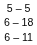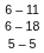 <table style="text-align:center">
 <tr>
 <th width=200></th>
 <th width=100></th>
 <th width=200></th>
 </tr>
 <tr>
-<td align=right><strong></strong></td>
-<td>5 – 5</td>
+<td align=right></td>
+<td>6 – 11</td>
 <td align=left><strong></strong></td>
 </tr>
 <tr>
 <td align=right></td>
 <td>6 – 18</td>
 <td align=left><strong></strong></td>
 </tr>
 <tr>
-<td align=right></td>
-<td>6 – 11</td>
+<td align=right><strong></strong></td>
+<td>5 – 5</td>
 <td align=left><strong></strong></td>
 </tr>
 </table>
